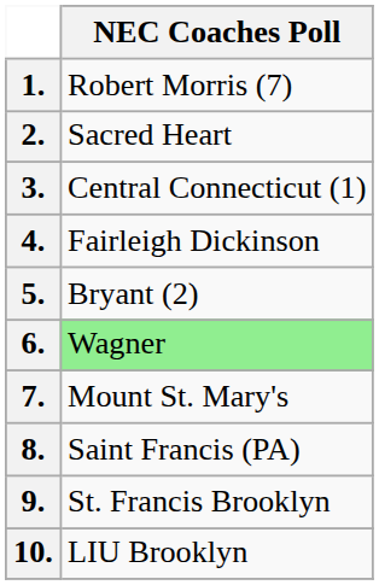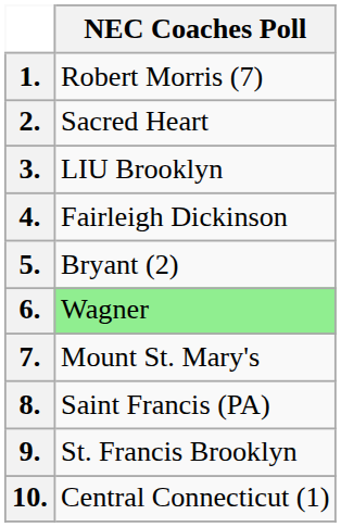 <table class="wikitable" style="white-space:nowrap; font-size:90%;">
 <tr>
 <td ! colspan=1 style="background:white; border-top-style:hidden; border-left-style:hidden;"></td>
 <th>NEC Coaches Poll</th>
 </tr>
 <tr>
 <th>1.</th>
 <td>Robert Morris (7)</td>
 </tr>
 <tr>
 <th>2.</th>
 <td>Sacred Heart</td>
 </tr>
 <tr>
 <th>3.</th>
-<td>Central Connecticut (1)</td>
+<td>LIU Brooklyn</td>
 </tr>
 <tr>
 <th>4.</th>
 <td>Fairleigh Dickinson</td>
 </tr>
 <tr>
 <th>5.</th>
 <td>Bryant (2)</td>
 </tr>
 <tr>
 <th>6.</th>
 <td style="background: lightgreen;">Wagner</td>
 </tr>
 <tr>
 <th>7.</th>
 <td>Mount St. Mary's</td>
 </tr>
 <tr>
 <th>8.</th>
 <td>Saint Francis (PA)</td>
 </tr>
 <tr>
 <th>9.</th>
 <td>St. Francis Brooklyn</td>
 </tr>
 <tr>
 <th>10.</th>
-<td>LIU Brooklyn</td>
+<td>Central Connecticut (1)</td>
 </tr>
 </table>
